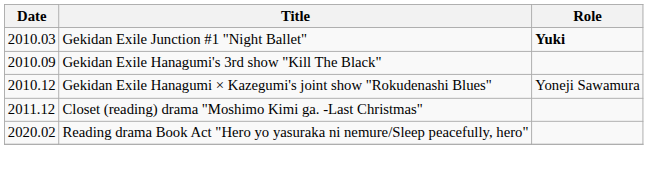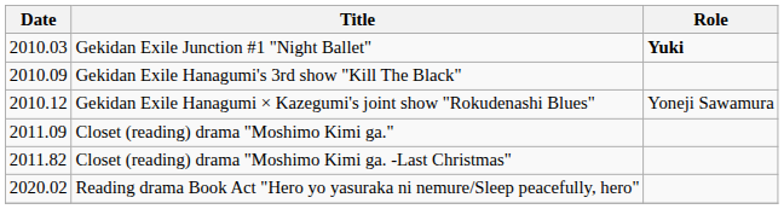 <table class="wikitable">
 <tr>
 <th>Date</th>
 <th>Title</th>
 <th>Role</th>
 </tr>
 <tr>
 <td>2010.03</td>
 <td>Gekidan Exile Junction #1 "Night Ballet"</td>
 <td><strong>Yuki</strong></td>
 </tr>
 <tr>
 <td>2010.09</td>
 <td>Gekidan Exile Hanagumi's 3rd show "Kill The Black"</td>
 <td></td>
 </tr>
 <tr>
 <td>2010.12</td>
 <td>Gekidan Exile Hanagumi × Kazegumi's joint show "Rokudenashi Blues"</td>
 <td>Yoneji Sawamura</td>
 </tr>
 <tr>
-<td>2011.12</td>
+<td>2011.09</td>
+<td>Closet (reading) drama "Moshimo Kimi ga."</td>
+<td></td>
+</tr>
+<tr>
+<td>2011.82</td>
 <td>Closet (reading) drama "Moshimo Kimi ga. -Last Christmas"</td>
 <td></td>
 </tr>
 <tr>
 <td>2020.02</td>
 <td>Reading drama Book Act "Hero yo yasuraka ni nemure/Sleep peacefully, hero"</td>
 <td></td>
 </tr>
 <tr>
 </tr>
 </table>
